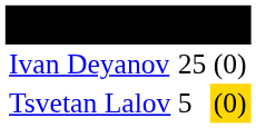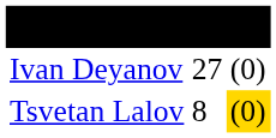 <table class="toccolours" border="0" cellpadding="2" cellspacing="0" align="left" style="margin:0.5em;">
 <tr>
 <th colspan="4" align="center" bgcolor="#000000"><span>Goalkeepers</span></th>
 </tr>
 <tr>
 <td> <a href='#'>Ivan Deyanov</a></td>
-<td>25</td>
+<td>27</td>
 <td>(0)</td>
 </tr>
 <tr>
 <td> <a href='#'>Tsvetan Lalov</a></td>
-<td>5</td>
+<td>8</td>
 <td style="background: gold;">(0)</td>
 </tr>
 <tr>
 </tr>
 </table>
